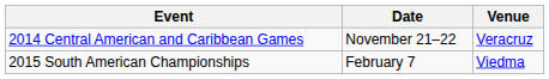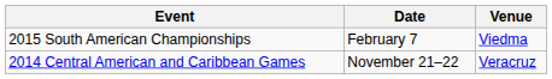 <table class="wikitable" width=600>
 <tr>
 <th>Event</th>
 <th>Date</th>
 <th>Venue</th>
 </tr>
 <tr>
+<td>2015 South American Championships</td>
+<td>February 7</td>
+<td> <a href='#'>Viedma</a></td>
+</tr>
+<tr>
 <td><a href='#'>2014 Central American and Caribbean Games</a></td>
 <td>November 21–22</td>
 <td> <a href='#'>Veracruz</a></td>
 </tr>
-<tr>
-<td>2015 South American Championships</td>
-<td>February 7</td>
-<td> <a href='#'>Viedma</a></td>
-</tr>
 </table>
